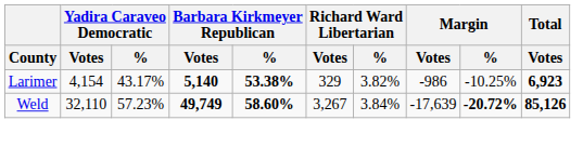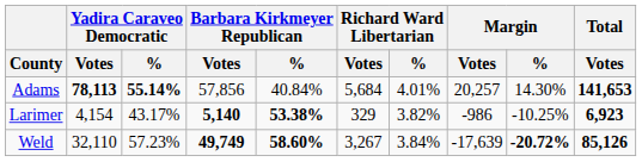 <table class="wikitable sortable" style="text-align:center">
 <tr>
 <th></th>
 <th style="text-align:center;" colspan="2"><a href='#'>Yadira Caraveo</a><br>Democratic</th>
 <th style="text-align:center;" colspan="2"><a href='#'>Barbara Kirkmeyer</a><br>Republican</th>
 <th style="text-align:center;" colspan="2">Richard Ward<br>Libertarian</th>
 <th style="text-align:center;" colspan="2">Margin</th>
 <th style="text-align:center;">Total</th>
 </tr>
 <tr>
 <th align=center>County</th>
 <th style="text-align:center;" data-sort-type="number">Votes</th>
 <th style="text-align:center;" data-sort-type="number">%</th>
 <th style="text-align:center;" data-sort-type="number">Votes</th>
 <th style="text-align:center;" data-sort-type="number">%</th>
 <th style="text-align:center;" data-sort-type="number">Votes</th>
 <th style="text-align:center;" data-sort-type="number">%</th>
 <th style="text-align:center;" data-sort-type="number">Votes</th>
 <th style="text-align:center;" data-sort-type="number">%</th>
 <th style="text-align:center;" data-sort-type="number">Votes</th>
+</tr>
+<tr>
+<td align=center><a href='#'>Adams</a></td>
+<td><strong>78,113</strong></td>
+<td><strong>55.14%</strong></td>
+<td>57,856</td>
+<td>40.84%</td>
+<td>5,684</td>
+<td>4.01%</td>
+<td>20,257</td>
+<td>14.30%</td>
+<td><strong>141,653</strong></td>
 </tr>
 <tr>
 <td align=center><a href='#'>Larimer</a></td>
 <td>4,154</td>
 <td>43.17%</td>
 <td><strong>5,140</strong></td>
 <td><strong>53.38%</strong></td>
 <td>329</td>
 <td>3.82%</td>
 <td>-986</td>
 <td>-10.25%</td>
 <td><strong>6,923</strong></td>
 </tr>
 <tr>
 <td align=center><a href='#'>Weld</a></td>
 <td>32,110</td>
 <td>57.23%</td>
 <td><strong>49,749</strong></td>
 <td><strong>58.60%</strong></td>
 <td>3,267</td>
 <td>3.84%</td>
 <td>-17,639</td>
 <td><strong>-20.72%</strong></td>
 <td><strong>85,126</strong></td>
 </tr>
 </table>
